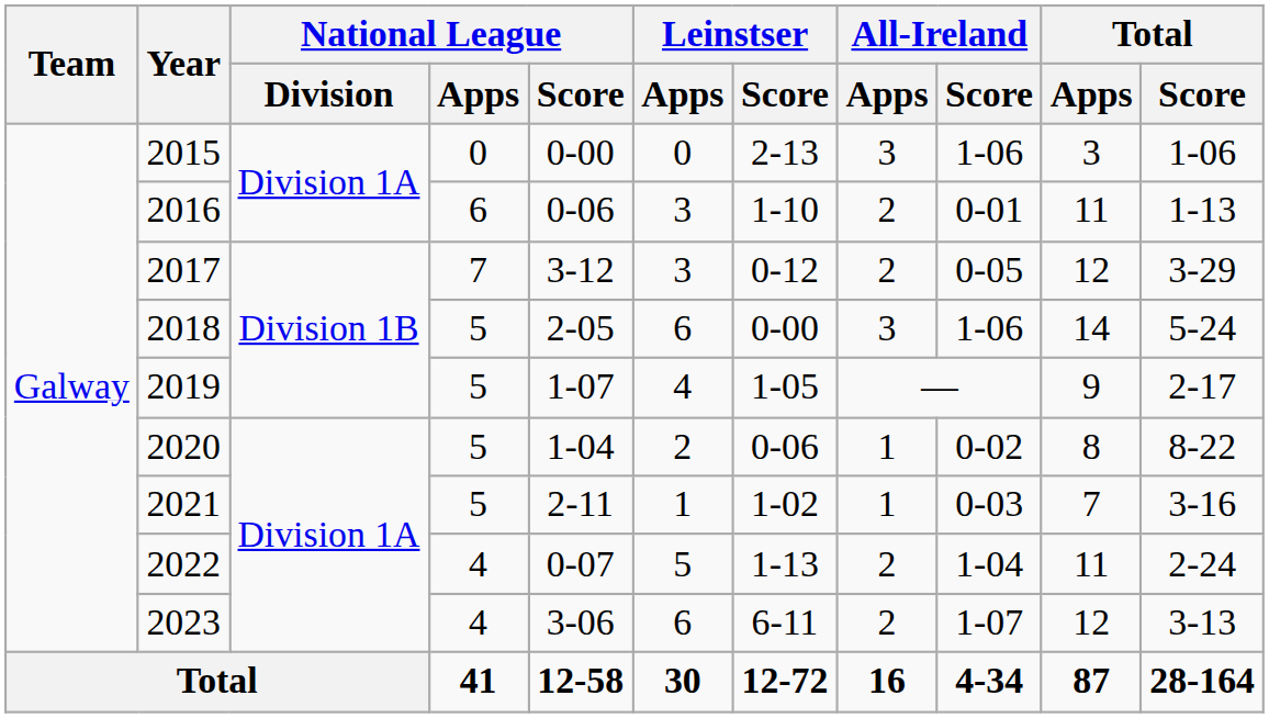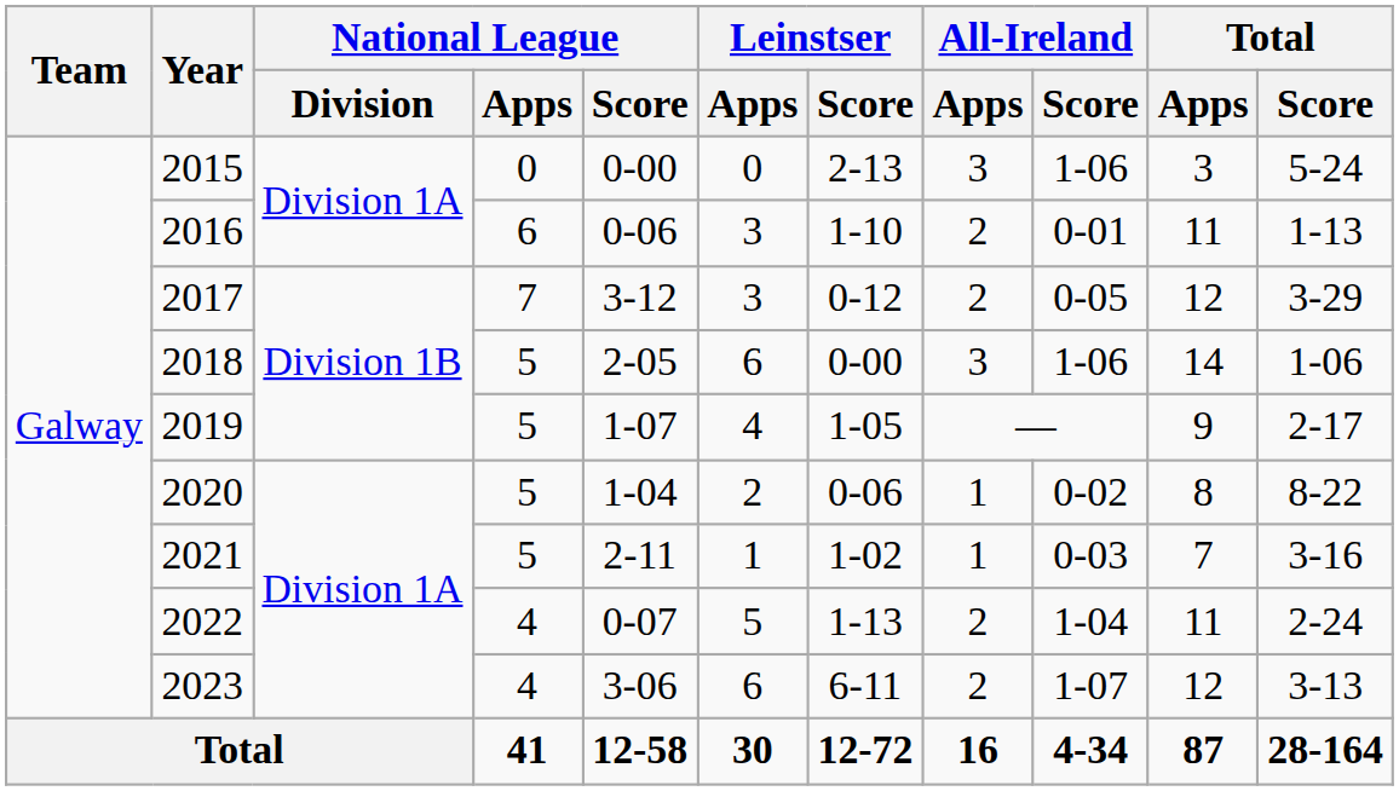 <table class="wikitable" style="text-align:center">
 <tr>
 <th rowspan="2">Team</th>
 <th rowspan="2">Year</th>
 <th colspan="3"><a href='#'>National League</a></th>
 <th colspan="2"><a href='#'>Leinstser</a></th>
 <th colspan="2"><a href='#'>All-Ireland</a></th>
 <th colspan="2">Total</th>
 </tr>
 <tr>
 <th>Division</th>
 <th>Apps</th>
 <th>Score</th>
 <th>Apps</th>
 <th>Score</th>
 <th>Apps</th>
 <th>Score</th>
 <th>Apps</th>
 <th>Score</th>
 </tr>
 <tr>
 <td rowspan="9"><a href='#'>Galway</a></td>
 <td>2015</td>
 <td rowspan="2"><a href='#'>Division 1A</a></td>
 <td>0</td>
 <td>0-00</td>
 <td>0</td>
 <td>2-13</td>
 <td>3</td>
 <td>1-06</td>
 <td>3</td>
-<td>1-06</td>
+<td>5-24</td>
 </tr>
 <tr>
 <td>2016</td>
 <td>6</td>
 <td>0-06</td>
 <td>3</td>
 <td>1-10</td>
 <td>2</td>
 <td>0-01</td>
 <td>11</td>
 <td>1-13</td>
 </tr>
 <tr>
 <td>2017</td>
 <td rowspan="3"><a href='#'>Division 1B</a></td>
 <td>7</td>
 <td>3-12</td>
 <td>3</td>
 <td>0-12</td>
 <td>2</td>
 <td>0-05</td>
 <td>12</td>
 <td>3-29</td>
 </tr>
 <tr>
 <td>2018</td>
 <td>5</td>
 <td>2-05</td>
 <td>6</td>
 <td>0-00</td>
 <td>3</td>
 <td>1-06</td>
 <td>14</td>
-<td>5-24</td>
+<td>1-06</td>
 </tr>
 <tr>
 <td>2019</td>
 <td>5</td>
 <td>1-07</td>
 <td>4</td>
 <td>1-05</td>
 <td colspan=2>—</td>
 <td>9</td>
 <td>2-17</td>
 </tr>
 <tr>
 <td>2020</td>
 <td rowspan="4"><a href='#'>Division 1A</a></td>
 <td>5</td>
 <td>1-04</td>
 <td>2</td>
 <td>0-06</td>
 <td>1</td>
 <td>0-02</td>
 <td>8</td>
 <td>8-22</td>
 </tr>
 <tr>
 <td>2021</td>
 <td>5</td>
 <td>2-11</td>
 <td>1</td>
 <td>1-02</td>
 <td>1</td>
 <td>0-03</td>
 <td>7</td>
 <td>3-16</td>
 </tr>
 <tr>
 <td>2022</td>
 <td>4</td>
 <td>0-07</td>
 <td>5</td>
 <td>1-13</td>
 <td>2</td>
 <td>1-04</td>
 <td>11</td>
 <td>2-24</td>
 </tr>
 <tr>
 <td>2023</td>
 <td>4</td>
 <td>3-06</td>
 <td>6</td>
 <td>6-11</td>
 <td>2</td>
 <td>1-07</td>
 <td>12</td>
 <td>3-13</td>
 </tr>
 <tr>
 <th colspan="3">Total</th>
 <td><strong>41</strong></td>
 <td><strong>12-58</strong></td>
 <td><strong>30</strong></td>
 <td><strong>12-72</strong></td>
 <td><strong>16</strong></td>
 <td><strong>4-34</strong></td>
 <td><strong>87</strong></td>
 <td><strong>28-164</strong></td>
 </tr>
 </table>
